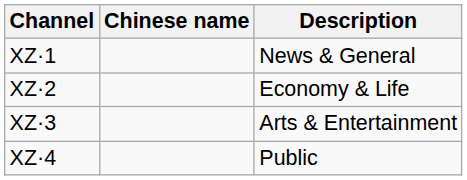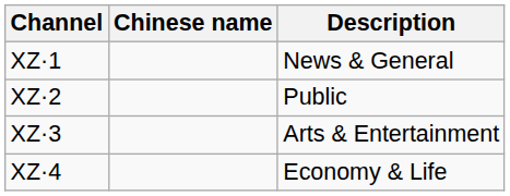 <table class="wikitable">
 <tr>
 <th>Channel</th>
 <th>Chinese name</th>
 <th>Description</th>
 </tr>
 <tr>
 <td>XZ·1</td>
 <td></td>
 <td>News & General</td>
 </tr>
 <tr>
 <td>XZ·2</td>
 <td></td>
-<td>Economy & Life</td>
+<td>Public</td>
 </tr>
 <tr>
 <td>XZ·3</td>
 <td></td>
 <td>Arts & Entertainment</td>
 </tr>
 <tr>
 <td>XZ·4</td>
 <td></td>
-<td>Public</td>
+<td>Economy & Life</td>
 </tr>
 </table>
